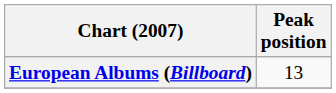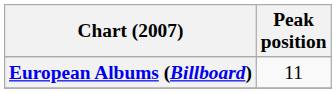 <table class="wikitable sortable plainrowheaders" style="text-align:center">
 <tr>
 <th scope="col">Chart (2007)</th>
 <th scope="col">Peak<br>position</th>
 </tr>
 <tr>
 </tr>
 <tr>
 <th scope="row"><a href='#'>European Albums</a> (<em><a href='#'>Billboard</a></em>)</th>
-<td>13</td>
+<td>11</td>
 </tr>
 <tr>
 </tr>
 <tr>
 </tr>
 </table>
